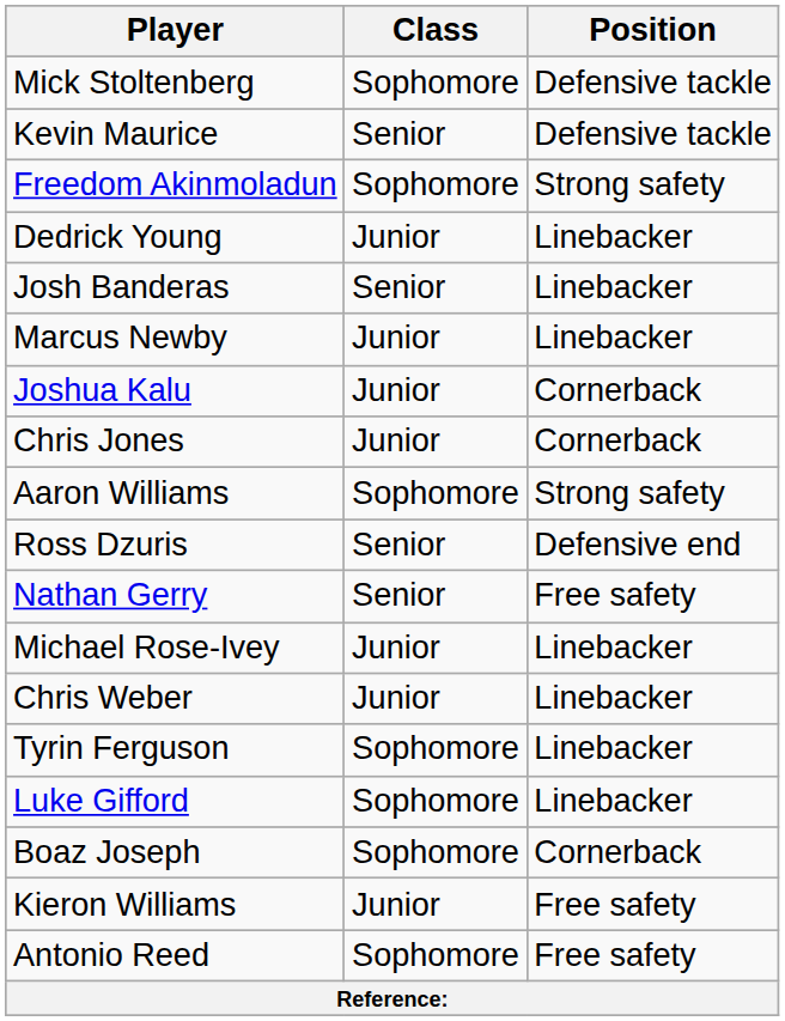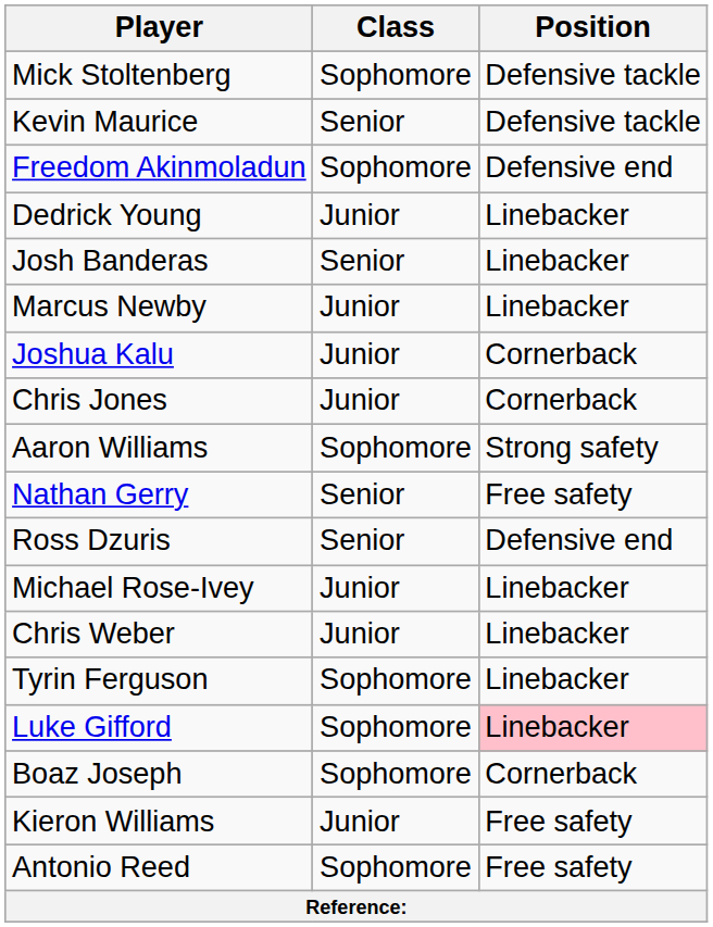 <table class="wikitable sortable">
 <tr>
 <th>Player</th>
 <th>Class</th>
 <th>Position</th>
 </tr>
 <tr>
 <td>Mick Stoltenberg</td>
 <td>Sophomore</td>
 <td>Defensive tackle</td>
 </tr>
 <tr>
 <td>Kevin Maurice</td>
 <td>Senior</td>
 <td>Defensive tackle</td>
 </tr>
 <tr>
 <td><a href='#'>Freedom Akinmoladun</a></td>
 <td>Sophomore</td>
-<td>Strong safety</td>
+<td>Defensive end</td>
 </tr>
 <tr>
 <td>Dedrick Young</td>
 <td>Junior</td>
 <td>Linebacker</td>
 </tr>
 <tr>
 <td>Josh Banderas</td>
 <td>Senior</td>
 <td>Linebacker</td>
 </tr>
 <tr>
 <td>Marcus Newby</td>
 <td>Junior</td>
 <td>Linebacker</td>
 </tr>
 <tr>
 <td><a href='#'>Joshua Kalu</a></td>
 <td>Junior</td>
 <td>Cornerback</td>
 </tr>
 <tr>
 <td>Chris Jones</td>
 <td>Junior</td>
 <td>Cornerback</td>
 </tr>
 <tr>
 <td>Aaron Williams</td>
 <td>Sophomore</td>
 <td>Strong safety</td>
 </tr>
 <tr>
+<td><a href='#'>Nathan Gerry</a></td>
+<td>Senior</td>
+<td>Free safety</td>
+</tr>
+<tr>
 <td>Ross Dzuris</td>
 <td>Senior</td>
 <td>Defensive end</td>
-</tr>
-<tr>
-<td><a href='#'>Nathan Gerry</a></td>
-<td>Senior</td>
-<td>Free safety</td>
 </tr>
 <tr>
 <td>Michael Rose-Ivey</td>
 <td>Junior</td>
 <td>Linebacker</td>
 </tr>
 <tr>
 <td>Chris Weber</td>
 <td>Junior</td>
 <td>Linebacker</td>
 </tr>
 <tr>
 <td>Tyrin Ferguson</td>
 <td>Sophomore</td>
 <td>Linebacker</td>
 </tr>
 <tr>
 <td><a href='#'>Luke Gifford</a></td>
 <td>Sophomore</td>
-<td>Linebacker</td>
+<td style="background: pink;">Linebacker</td>
 </tr>
 <tr>
 <td>Boaz Joseph</td>
 <td>Sophomore</td>
 <td>Cornerback</td>
 </tr>
 <tr>
 <td>Kieron Williams</td>
 <td>Junior</td>
 <td>Free safety</td>
 </tr>
 <tr>
 <td>Antonio Reed</td>
 <td>Sophomore</td>
 <td>Free safety</td>
 </tr>
 <tr>
 <th colspan="3"  style="font-size:8pt; text-align:center;"><strong>Reference:</strong></th>
 </tr>
 </table>
